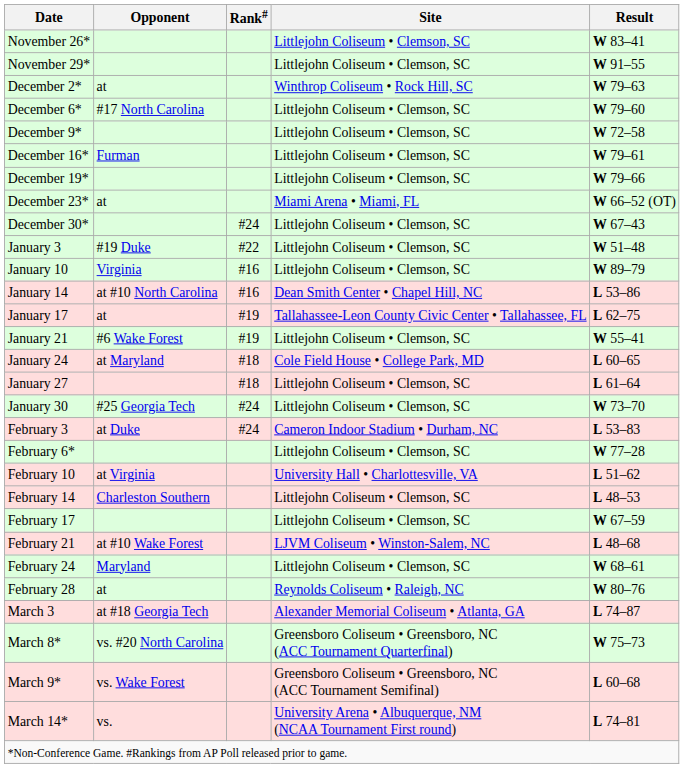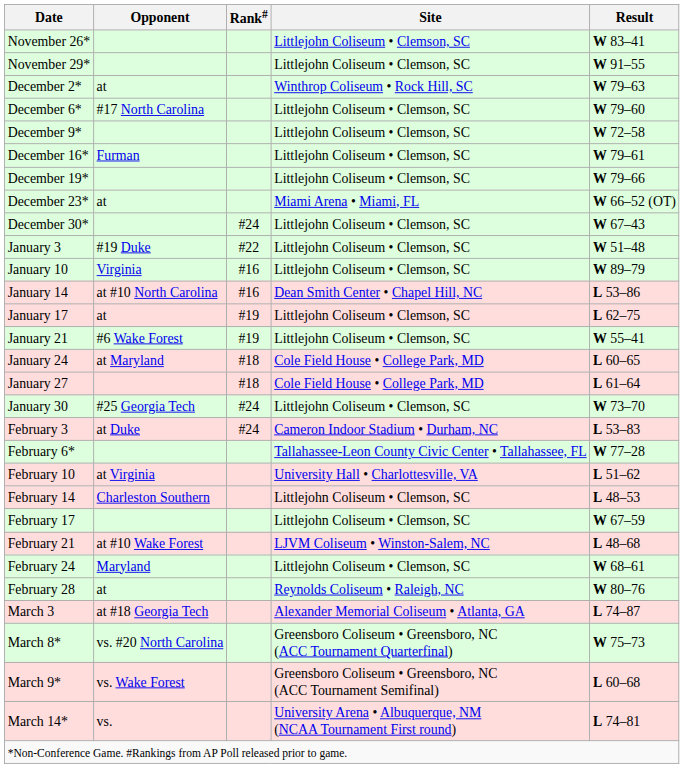 <table class="wikitable" style="font-size:95%;">
 <tr>
 <th>Date</th>
 <th>Opponent</th>
 <th>Rank<sup>#</sup></th>
 <th>Site</th>
 <th>Result</th>
 </tr>
 <tr style="background: #ddffdd;">
 <td>November 26*</td>
 <td></td>
 <td></td>
 <td><a href='#'>Littlejohn Coliseum</a> • <a href='#'>Clemson, SC</a></td>
 <td><strong>W</strong> 83–41</td>
 </tr>
 <tr style="background: #ddffdd;">
 <td>November 29*</td>
 <td></td>
 <td></td>
 <td>Littlejohn Coliseum • Clemson, SC</td>
 <td><strong>W</strong> 91–55</td>
 </tr>
 <tr style="background: #ddffdd;">
 <td>December 2*</td>
 <td>at </td>
 <td></td>
 <td><a href='#'>Winthrop Coliseum</a> • <a href='#'>Rock Hill, SC</a></td>
 <td><strong>W</strong> 79–63</td>
 </tr>
 <tr style="background: #ddffdd;">
 <td>December 6*</td>
 <td>#17 <a href='#'>North Carolina</a></td>
 <td></td>
 <td>Littlejohn Coliseum • Clemson, SC</td>
 <td><strong>W</strong> 79–60</td>
 </tr>
 <tr style="background: #ddffdd;">
 <td>December 9*</td>
 <td></td>
 <td></td>
 <td>Littlejohn Coliseum • Clemson, SC</td>
 <td><strong>W</strong> 72–58</td>
 </tr>
 <tr style="background: #ddffdd;">
 <td>December 16*</td>
 <td><a href='#'>Furman</a></td>
 <td></td>
 <td>Littlejohn Coliseum • Clemson, SC</td>
 <td><strong>W</strong> 79–61</td>
 </tr>
 <tr style="background: #ddffdd;">
 <td>December 19*</td>
 <td></td>
 <td></td>
 <td>Littlejohn Coliseum • Clemson, SC</td>
 <td><strong>W</strong> 79–66</td>
 </tr>
 <tr style="background: #ddffdd;">
 <td>December 23*</td>
 <td>at </td>
 <td></td>
 <td><a href='#'>Miami Arena</a> • <a href='#'>Miami, FL</a></td>
 <td><strong>W</strong> 66–52 (OT)</td>
 </tr>
 <tr style="background: #ddffdd;">
 <td>December 30*</td>
 <td></td>
 <td align=center>#24</td>
 <td>Littlejohn Coliseum • Clemson, SC</td>
 <td><strong>W</strong> 67–43</td>
 </tr>
 <tr style="background: #ddffdd;">
 <td>January 3</td>
 <td>#19 <a href='#'>Duke</a></td>
 <td align=center>#22</td>
 <td>Littlejohn Coliseum • Clemson, SC</td>
 <td><strong>W</strong> 51–48</td>
 </tr>
 <tr style="background: #ddffdd;">
 <td>January 10</td>
 <td><a href='#'>Virginia</a></td>
 <td align=center>#16</td>
 <td>Littlejohn Coliseum • Clemson, SC</td>
 <td><strong>W</strong> 89–79</td>
 </tr>
 <tr style="background: #ffdddd;">
 <td>January 14</td>
 <td>at #10 <a href='#'>North Carolina</a></td>
 <td align=center>#16</td>
 <td><a href='#'>Dean Smith Center</a> • <a href='#'>Chapel Hill, NC</a></td>
 <td><strong>L</strong> 53–86</td>
 </tr>
 <tr style="background: #ffdddd;">
 <td>January 17</td>
 <td>at </td>
 <td align=center>#19</td>
-<td><a href='#'>Tallahassee-Leon County Civic Center</a> • <a href='#'>Tallahassee, FL</a></td>
+<td>Littlejohn Coliseum • Clemson, SC</td>
 <td><strong>L</strong> 62–75</td>
 </tr>
 <tr style="background: #ddffdd;">
 <td>January 21</td>
 <td>#6 <a href='#'>Wake Forest</a></td>
 <td align=center>#19</td>
 <td>Littlejohn Coliseum • Clemson, SC</td>
 <td><strong>W</strong> 55–41</td>
 </tr>
 <tr style="background: #ffdddd;">
 <td>January 24</td>
 <td>at <a href='#'>Maryland</a></td>
 <td align=center>#18</td>
 <td><a href='#'>Cole Field House</a> • <a href='#'>College Park, MD</a></td>
 <td><strong>L</strong> 60–65</td>
 </tr>
 <tr style="background: #ffdddd;">
 <td>January 27</td>
 <td></td>
 <td align=center>#18</td>
-<td>Littlejohn Coliseum • Clemson, SC</td>
+<td><a href='#'>Cole Field House</a> • <a href='#'>College Park, MD</a></td>
 <td><strong>L</strong> 61–64</td>
 </tr>
 <tr style="background: #ddffdd;">
 <td>January 30</td>
 <td>#25 <a href='#'>Georgia Tech</a></td>
 <td align=center>#24</td>
 <td>Littlejohn Coliseum • Clemson, SC</td>
 <td><strong>W</strong> 73–70</td>
 </tr>
 <tr style="background: #ffdddd;">
 <td>February 3</td>
 <td>at <a href='#'>Duke</a></td>
 <td align=center>#24</td>
 <td><a href='#'>Cameron Indoor Stadium</a> • <a href='#'>Durham, NC</a></td>
 <td><strong>L</strong> 53–83</td>
 </tr>
 <tr style="background: #ddffdd;">
 <td>February 6*</td>
 <td></td>
 <td></td>
-<td>Littlejohn Coliseum • Clemson, SC</td>
+<td><a href='#'>Tallahassee-Leon County Civic Center</a> • <a href='#'>Tallahassee, FL</a></td>
 <td><strong>W</strong> 77–28</td>
 </tr>
 <tr style="background: #ffdddd;">
 <td>February 10</td>
 <td>at <a href='#'>Virginia</a></td>
 <td></td>
 <td><a href='#'>University Hall</a> • <a href='#'>Charlottesville, VA</a></td>
 <td><strong>L</strong> 51–62</td>
 </tr>
 <tr style="background: #ffdddd;">
 <td>February 14</td>
 <td><a href='#'>Charleston Southern</a></td>
 <td></td>
 <td>Littlejohn Coliseum • Clemson, SC</td>
 <td><strong>L</strong> 48–53</td>
 </tr>
 <tr style="background: #ddffdd;">
 <td>February 17</td>
 <td></td>
 <td></td>
 <td>Littlejohn Coliseum • Clemson, SC</td>
 <td><strong>W</strong> 67–59</td>
 </tr>
 <tr style="background: #ffdddd;">
 <td>February 21</td>
 <td>at #10 <a href='#'>Wake Forest</a></td>
 <td></td>
 <td><a href='#'>LJVM Coliseum</a> • <a href='#'>Winston-Salem, NC</a></td>
 <td><strong>L</strong> 48–68</td>
 </tr>
 <tr style="background: #ddffdd;">
 <td>February 24</td>
 <td><a href='#'>Maryland</a></td>
 <td></td>
 <td>Littlejohn Coliseum • Clemson, SC</td>
 <td><strong>W</strong> 68–61</td>
 </tr>
 <tr style="background: #ddffdd;">
 <td>February 28</td>
 <td>at </td>
 <td></td>
 <td><a href='#'>Reynolds Coliseum</a> • <a href='#'>Raleigh, NC</a></td>
 <td><strong>W</strong> 80–76</td>
 </tr>
 <tr style="background: #ffdddd;">
 <td>March 3</td>
 <td>at #18 <a href='#'>Georgia Tech</a></td>
 <td></td>
 <td><a href='#'>Alexander Memorial Coliseum</a> • <a href='#'>Atlanta, GA</a></td>
 <td><strong>L</strong> 74–87</td>
 </tr>
 <tr style="background: #ddffdd;">
 <td>March 8*</td>
 <td>vs. #20 <a href='#'>North Carolina</a></td>
 <td></td>
 <td>Greensboro Coliseum • Greensboro, NC<br>(<a href='#'>ACC Tournament Quarterfinal</a>)</td>
 <td><strong>W</strong> 75–73</td>
 </tr>
 <tr style="background: #ffdddd;">
 <td>March 9*</td>
 <td>vs. <a href='#'>Wake Forest</a></td>
 <td></td>
 <td>Greensboro Coliseum • Greensboro, NC<br>(ACC Tournament Semifinal)</td>
 <td><strong>L</strong> 60–68</td>
 </tr>
 <tr style="background: #ffdddd;">
 <td>March 14*</td>
 <td>vs. </td>
 <td></td>
 <td><a href='#'>University Arena</a> • <a href='#'>Albuquerque, NM</a><br>(<a href='#'>NCAA Tournament First round</a>)</td>
 <td><strong>L</strong> 74–81</td>
 </tr>
 <tr style="background:#f9f9f9;">
 <td colspan=5><small>*Non-Conference Game. #Rankings from AP Poll released prior to game.</small></td>
 </tr>
 </table>
